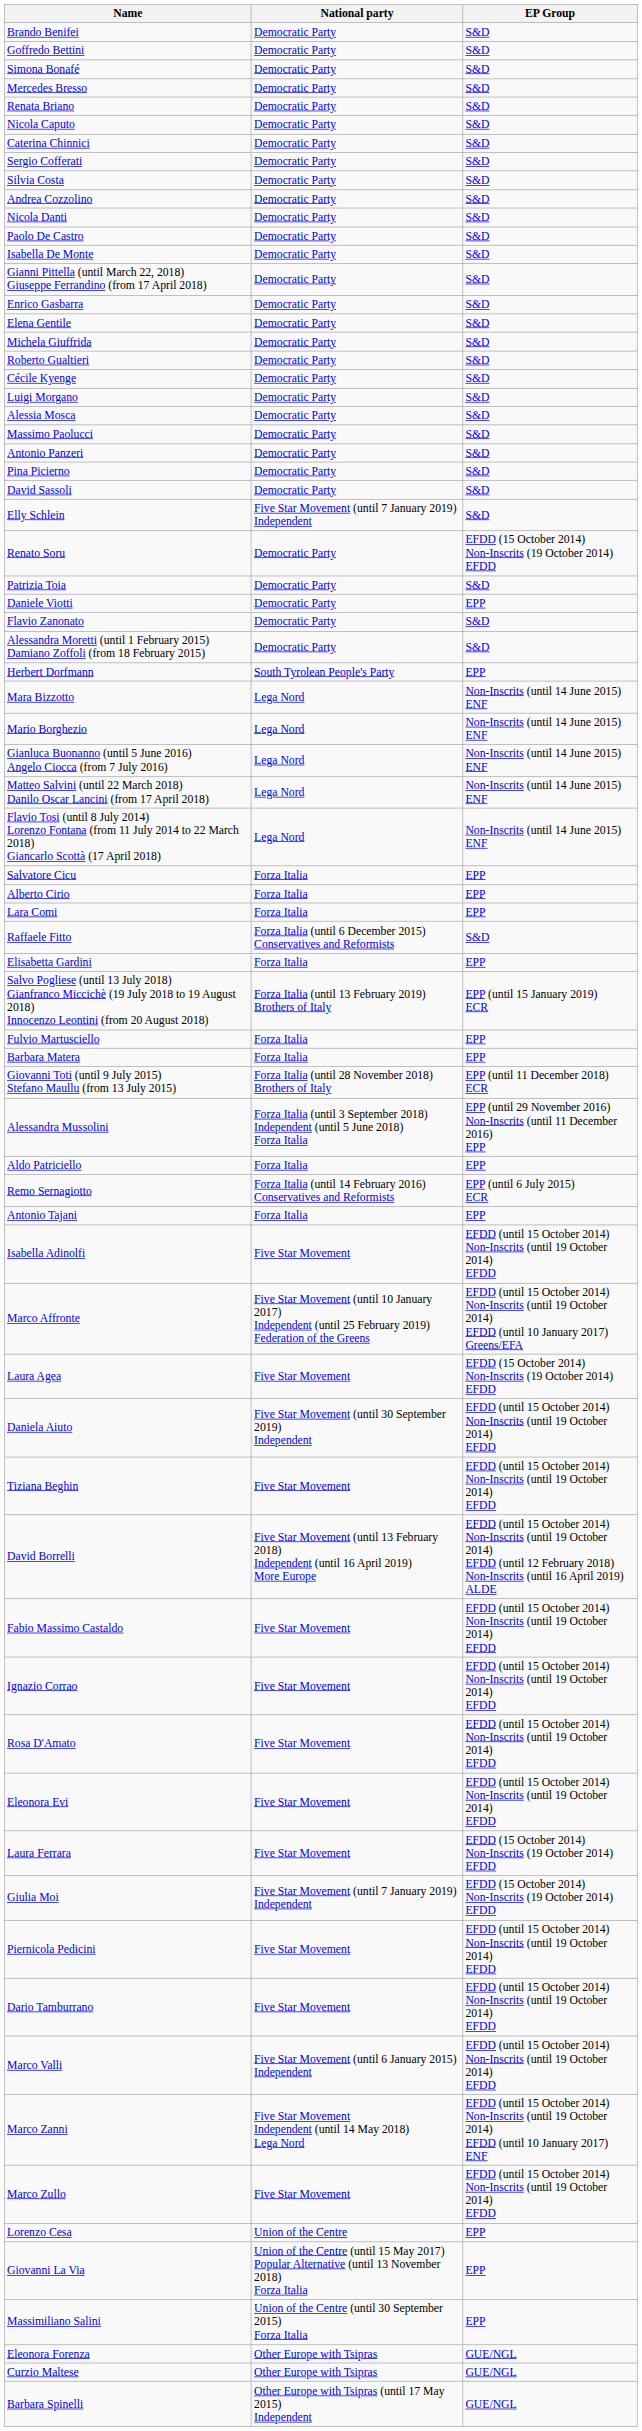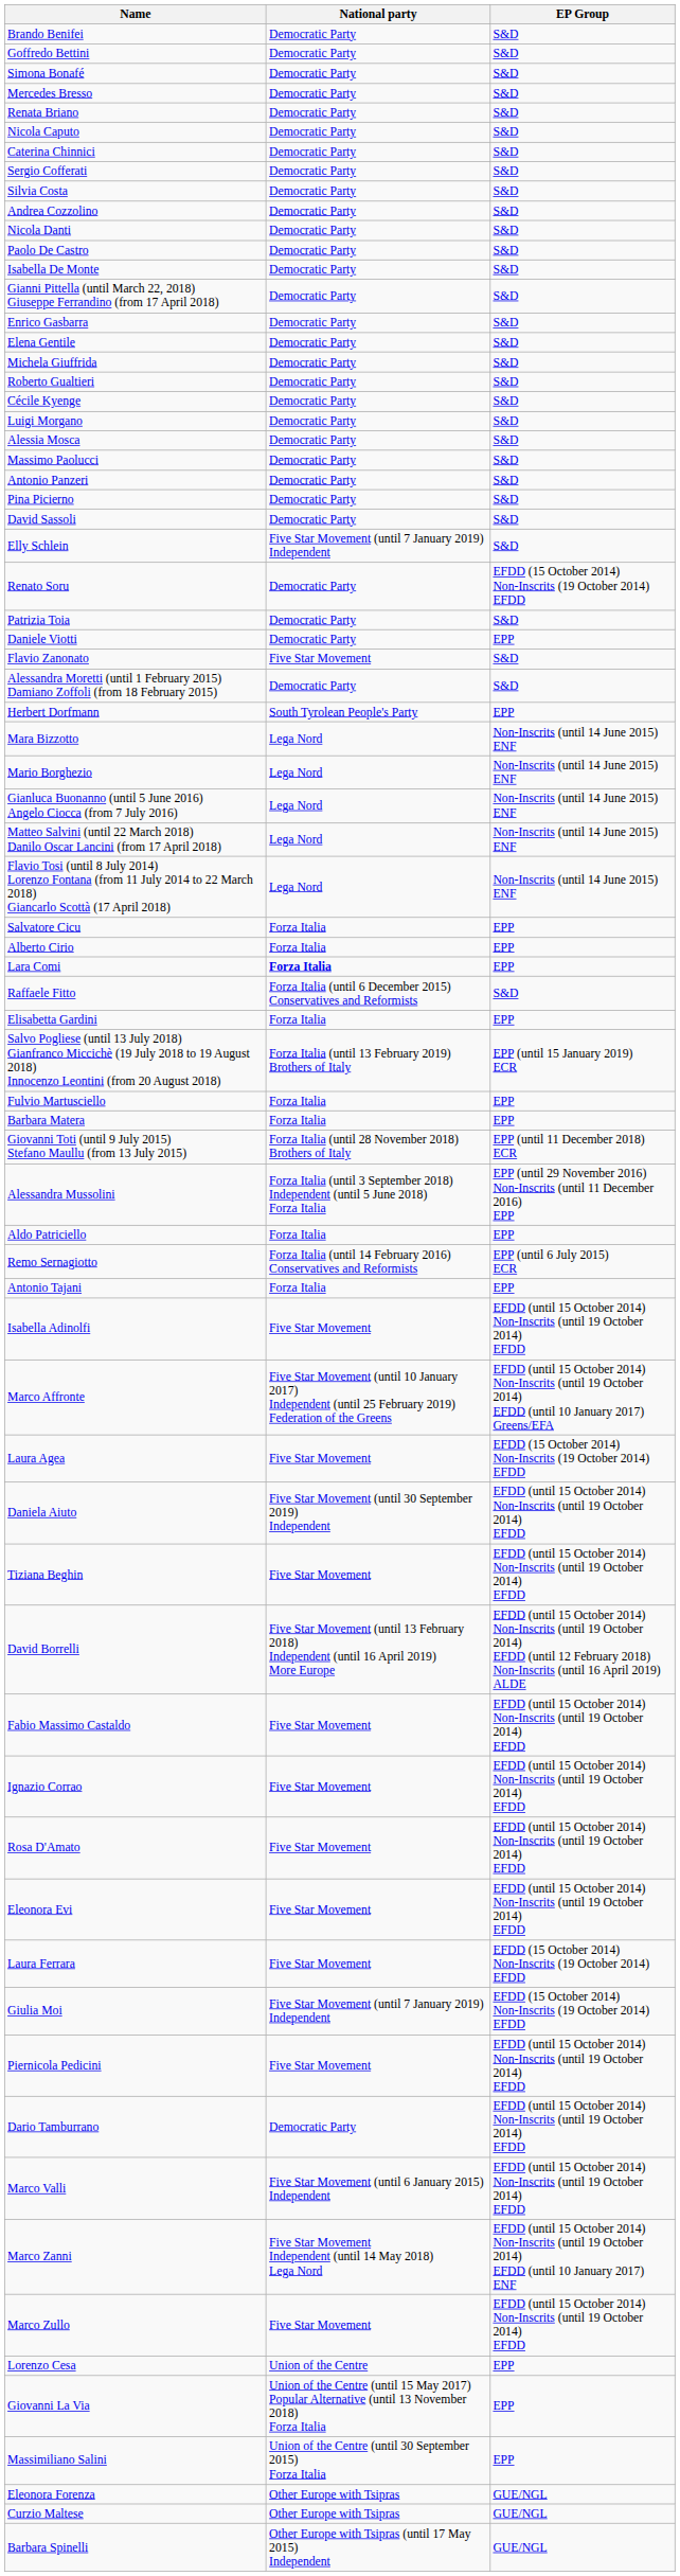 <table class="sortable wikitable">
 <tr>
 <th>Name</th>
 <th>National party</th>
 <th>EP Group</th>
 </tr>
 <tr>
 <td><a href='#'>Brando Benifei</a></td>
 <td> <a href='#'>Democratic Party</a></td>
 <td> <a href='#'>S&D</a></td>
 </tr>
 <tr>
 <td><a href='#'>Goffredo Bettini</a></td>
 <td> <a href='#'>Democratic Party</a></td>
 <td> <a href='#'>S&D</a></td>
 </tr>
 <tr>
 <td><a href='#'>Simona Bonafé</a></td>
 <td> <a href='#'>Democratic Party</a></td>
 <td> <a href='#'>S&D</a></td>
 </tr>
 <tr>
 <td><a href='#'>Mercedes Bresso</a></td>
 <td> <a href='#'>Democratic Party</a></td>
 <td> <a href='#'>S&D</a></td>
 </tr>
 <tr>
 <td><a href='#'>Renata Briano</a></td>
 <td> <a href='#'>Democratic Party</a></td>
 <td> <a href='#'>S&D</a></td>
 </tr>
 <tr>
 <td><a href='#'>Nicola Caputo</a></td>
 <td> <a href='#'>Democratic Party</a></td>
 <td> <a href='#'>S&D</a></td>
 </tr>
 <tr>
 <td><a href='#'>Caterina Chinnici</a></td>
 <td> <a href='#'>Democratic Party</a></td>
 <td> <a href='#'>S&D</a></td>
 </tr>
 <tr>
 <td><a href='#'>Sergio Cofferati</a></td>
 <td> <a href='#'>Democratic Party</a></td>
 <td> <a href='#'>S&D</a></td>
 </tr>
 <tr>
 <td><a href='#'>Silvia Costa</a></td>
 <td> <a href='#'>Democratic Party</a></td>
 <td> <a href='#'>S&D</a></td>
 </tr>
 <tr>
 <td><a href='#'>Andrea Cozzolino</a></td>
 <td> <a href='#'>Democratic Party</a></td>
 <td> <a href='#'>S&D</a></td>
 </tr>
 <tr>
 <td><a href='#'>Nicola Danti</a></td>
 <td> <a href='#'>Democratic Party</a></td>
 <td> <a href='#'>S&D</a></td>
 </tr>
 <tr>
 <td><a href='#'>Paolo De Castro</a></td>
 <td> <a href='#'>Democratic Party</a></td>
 <td> <a href='#'>S&D</a></td>
 </tr>
 <tr>
 <td><a href='#'>Isabella De Monte</a></td>
 <td> <a href='#'>Democratic Party</a></td>
 <td> <a href='#'>S&D</a></td>
 </tr>
 <tr>
 <td><a href='#'>Gianni Pittella</a> (until March 22, 2018)<br><a href='#'>Giuseppe Ferrandino</a> (from 17 April 2018)</td>
 <td> <a href='#'>Democratic Party</a></td>
 <td> <a href='#'>S&D</a></td>
 </tr>
 <tr>
 <td><a href='#'>Enrico Gasbarra</a></td>
 <td> <a href='#'>Democratic Party</a></td>
 <td> <a href='#'>S&D</a></td>
 </tr>
 <tr>
 <td><a href='#'>Elena Gentile</a></td>
 <td> <a href='#'>Democratic Party</a></td>
 <td> <a href='#'>S&D</a></td>
 </tr>
 <tr>
 <td><a href='#'>Michela Giuffrida</a></td>
 <td> <a href='#'>Democratic Party</a></td>
 <td> <a href='#'>S&D</a></td>
 </tr>
 <tr>
 <td><a href='#'>Roberto Gualtieri</a></td>
 <td> <a href='#'>Democratic Party</a></td>
 <td> <a href='#'>S&D</a></td>
 </tr>
 <tr>
 <td><a href='#'>Cécile Kyenge</a></td>
 <td> <a href='#'>Democratic Party</a></td>
 <td> <a href='#'>S&D</a></td>
 </tr>
 <tr>
 <td><a href='#'>Luigi Morgano</a></td>
 <td> <a href='#'>Democratic Party</a></td>
 <td> <a href='#'>S&D</a></td>
 </tr>
 <tr>
 <td><a href='#'>Alessia Mosca</a></td>
 <td> <a href='#'>Democratic Party</a></td>
 <td> <a href='#'>S&D</a></td>
 </tr>
 <tr>
 <td><a href='#'>Massimo Paolucci</a></td>
 <td> <a href='#'>Democratic Party</a></td>
 <td> <a href='#'>S&D</a></td>
 </tr>
 <tr>
 <td><a href='#'>Antonio Panzeri</a></td>
 <td> <a href='#'>Democratic Party</a></td>
 <td> <a href='#'>S&D</a></td>
 </tr>
 <tr>
 <td><a href='#'>Pina Picierno</a></td>
 <td> <a href='#'>Democratic Party</a></td>
 <td> <a href='#'>S&D</a></td>
 </tr>
 <tr>
 <td><a href='#'>David Sassoli</a></td>
 <td> <a href='#'>Democratic Party</a></td>
 <td> <a href='#'>S&D</a></td>
 </tr>
 <tr>
 <td><a href='#'>Elly Schlein</a></td>
 <td> <a href='#'>Five Star Movement</a> (until 7 January 2019)<br> <a href='#'>Independent</a></td>
 <td> <a href='#'>S&D</a></td>
 </tr>
 <tr>
 <td><a href='#'>Renato Soru</a></td>
 <td> <a href='#'>Democratic Party</a></td>
 <td> <a href='#'>EFDD</a> (15 October 2014)<br> <a href='#'>Non-Inscrits</a> (19 October 2014)<br> <a href='#'>EFDD</a></td>
 </tr>
 <tr>
 <td><a href='#'>Patrizia Toia</a></td>
 <td> <a href='#'>Democratic Party</a></td>
 <td> <a href='#'>S&D</a></td>
 </tr>
 <tr>
 <td><a href='#'>Daniele Viotti</a></td>
 <td> <a href='#'>Democratic Party</a></td>
 <td> <a href='#'>EPP</a></td>
 </tr>
 <tr>
 <td><a href='#'>Flavio Zanonato</a></td>
-<td> <a href='#'>Democratic Party</a></td>
+<td> <a href='#'>Five Star Movement</a></td>
 <td> <a href='#'>S&D</a></td>
 </tr>
 <tr>
 <td><a href='#'>Alessandra Moretti</a> (until 1 February 2015)<br><a href='#'>Damiano Zoffoli</a> (from 18 February 2015)</td>
 <td> <a href='#'>Democratic Party</a></td>
 <td> <a href='#'>S&D</a></td>
 </tr>
 <tr>
 <td><a href='#'>Herbert Dorfmann</a></td>
 <td> <a href='#'>South Tyrolean People's Party</a></td>
 <td> <a href='#'>EPP</a></td>
 </tr>
 <tr>
 <td><a href='#'>Mara Bizzotto</a></td>
 <td> <a href='#'>Lega Nord</a></td>
 <td> <a href='#'>Non-Inscrits</a> (until 14 June 2015)<br> <a href='#'>ENF</a></td>
 </tr>
 <tr>
 <td><a href='#'>Mario Borghezio</a></td>
 <td> <a href='#'>Lega Nord</a></td>
 <td> <a href='#'>Non-Inscrits</a> (until 14 June 2015)<br> <a href='#'>ENF</a></td>
 </tr>
 <tr>
 <td><a href='#'>Gianluca Buonanno</a> (until 5 June 2016)<br><a href='#'>Angelo Ciocca</a> (from 7 July 2016)</td>
 <td> <a href='#'>Lega Nord</a></td>
 <td> <a href='#'>Non-Inscrits</a> (until 14 June 2015)<br> <a href='#'>ENF</a></td>
 </tr>
 <tr>
 <td><a href='#'>Matteo Salvini</a> (until 22 March 2018)<br><a href='#'>Danilo Oscar Lancini</a> (from 17 April 2018)</td>
 <td> <a href='#'>Lega Nord</a></td>
 <td> <a href='#'>Non-Inscrits</a> (until 14 June 2015)<br> <a href='#'>ENF</a></td>
 </tr>
 <tr>
 <td><a href='#'>Flavio Tosi</a> (until 8 July 2014)<br><a href='#'>Lorenzo Fontana</a> (from 11 July 2014 to 22 March 2018)<br><a href='#'>Giancarlo Scottà</a> (17 April 2018)</td>
 <td> <a href='#'>Lega Nord</a></td>
 <td> <a href='#'>Non-Inscrits</a> (until 14 June 2015)<br> <a href='#'>ENF</a></td>
 </tr>
 <tr>
 <td><a href='#'>Salvatore Cicu</a></td>
 <td> <a href='#'>Forza Italia</a></td>
 <td> <a href='#'>EPP</a></td>
 </tr>
 <tr>
 <td><a href='#'>Alberto Cirio</a></td>
 <td> <a href='#'>Forza Italia</a></td>
 <td> <a href='#'>EPP</a></td>
 </tr>
 <tr>
 <td><a href='#'>Lara Comi</a></td>
-<td> <a href='#'>Forza Italia</a></td>
+<td><strong> <a href='#'>Forza Italia</a></strong></td>
 <td> <a href='#'>EPP</a></td>
 </tr>
 <tr>
 <td><a href='#'>Raffaele Fitto</a></td>
 <td> <a href='#'>Forza Italia</a> (until 6 December 2015)<br> <a href='#'>Conservatives and Reformists</a></td>
 <td> <a href='#'>S&D</a></td>
 </tr>
 <tr>
 <td><a href='#'>Elisabetta Gardini</a></td>
 <td> <a href='#'>Forza Italia</a></td>
 <td> <a href='#'>EPP</a></td>
 </tr>
 <tr>
 <td><a href='#'>Salvo Pogliese</a> (until 13 July 2018)<br><a href='#'>Gianfranco Miccichè</a> (19 July 2018 to 19 August  2018)<br><a href='#'>Innocenzo Leontini</a> (from 20 August 2018)</td>
 <td> <a href='#'>Forza Italia</a> (until 13 February 2019)<br> <a href='#'>Brothers of Italy</a></td>
 <td> <a href='#'>EPP</a> (until 15 January 2019)<br> <a href='#'>ECR</a></td>
 </tr>
 <tr>
 <td><a href='#'>Fulvio Martusciello</a></td>
 <td> <a href='#'>Forza Italia</a></td>
 <td> <a href='#'>EPP</a></td>
 </tr>
 <tr>
 <td><a href='#'>Barbara Matera</a></td>
 <td> <a href='#'>Forza Italia</a></td>
 <td> <a href='#'>EPP</a></td>
 </tr>
 <tr>
 <td><a href='#'>Giovanni Toti</a> (until 9 July 2015)<br><a href='#'>Stefano Maullu</a> (from 13 July 2015)</td>
 <td> <a href='#'>Forza Italia</a> (until 28 November 2018)<br> <a href='#'>Brothers of Italy</a></td>
 <td> <a href='#'>EPP</a> (until 11 December 2018)<br> <a href='#'>ECR</a></td>
 </tr>
 <tr>
 <td><a href='#'>Alessandra Mussolini</a></td>
 <td> <a href='#'>Forza Italia</a> (until 3 September 2018)<br> <a href='#'>Independent</a> (until 5 June 2018)<br> <a href='#'>Forza Italia</a></td>
 <td> <a href='#'>EPP</a> (until 29 November 2016)<br> <a href='#'>Non-Inscrits</a> (until 11 December 2016)<br> <a href='#'>EPP</a></td>
 </tr>
 <tr>
 <td><a href='#'>Aldo Patriciello</a></td>
 <td> <a href='#'>Forza Italia</a></td>
 <td> <a href='#'>EPP</a></td>
 </tr>
 <tr>
 <td><a href='#'>Remo Sernagiotto</a></td>
 <td> <a href='#'>Forza Italia</a> (until 14 February 2016)<br> <a href='#'>Conservatives and Reformists</a></td>
 <td> <a href='#'>EPP</a> (until 6 July 2015)<br> <a href='#'>ECR</a></td>
 </tr>
 <tr>
 <td><a href='#'>Antonio Tajani</a></td>
 <td> <a href='#'>Forza Italia</a></td>
 <td> <a href='#'>EPP</a></td>
 </tr>
 <tr>
 <td><a href='#'>Isabella Adinolfi</a></td>
 <td> <a href='#'>Five Star Movement</a></td>
 <td> <a href='#'>EFDD</a> (until 15 October 2014)<br> <a href='#'>Non-Inscrits</a> (until 19 October 2014)<br> <a href='#'>EFDD</a></td>
 </tr>
 <tr>
 <td><a href='#'>Marco Affronte</a></td>
 <td> <a href='#'>Five Star Movement</a> (until 10 January 2017)<br> <a href='#'>Independent</a> (until 25 February 2019)<br> <a href='#'>Federation of the Greens</a></td>
 <td> <a href='#'>EFDD</a> (until 15 October 2014)<br> <a href='#'>Non-Inscrits</a> (until 19 October 2014)<br> <a href='#'>EFDD</a> (until 10 January 2017)<br> <a href='#'>Greens/EFA</a></td>
 </tr>
 <tr>
 <td><a href='#'>Laura Agea</a></td>
 <td> <a href='#'>Five Star Movement</a></td>
 <td> <a href='#'>EFDD</a> (15 October 2014)<br> <a href='#'>Non-Inscrits</a> (19 October 2014)<br> <a href='#'>EFDD</a></td>
 </tr>
 <tr>
 <td><a href='#'>Daniela Aiuto</a></td>
 <td> <a href='#'>Five Star Movement</a> (until 30 September 2019)<br> <a href='#'>Independent</a></td>
 <td> <a href='#'>EFDD</a> (until 15 October 2014)<br> <a href='#'>Non-Inscrits</a> (until 19 October 2014)<br> <a href='#'>EFDD</a></td>
 </tr>
 <tr>
 <td><a href='#'>Tiziana Beghin</a></td>
 <td> <a href='#'>Five Star Movement</a></td>
 <td> <a href='#'>EFDD</a> (until 15 October 2014)<br> <a href='#'>Non-Inscrits</a> (until 19 October 2014)<br> <a href='#'>EFDD</a></td>
 </tr>
 <tr>
 <td><a href='#'>David Borrelli</a></td>
 <td> <a href='#'>Five Star Movement</a> (until 13 February 2018)<br> <a href='#'>Independent</a> (until 16 April 2019)<br> <a href='#'>More Europe</a></td>
 <td> <a href='#'>EFDD</a> (until 15 October 2014)<br> <a href='#'>Non-Inscrits</a> (until 19 October 2014)<br> <a href='#'>EFDD</a> (until 12 February 2018)<br> <a href='#'>Non-Inscrits</a> (until 16 April 2019)<br> <a href='#'>ALDE</a></td>
 </tr>
 <tr>
 <td><a href='#'>Fabio Massimo Castaldo</a></td>
 <td> <a href='#'>Five Star Movement</a></td>
 <td> <a href='#'>EFDD</a> (until 15 October 2014)<br> <a href='#'>Non-Inscrits</a> (until 19 October 2014)<br> <a href='#'>EFDD</a></td>
 </tr>
 <tr>
 <td><a href='#'>Ignazio Corrao</a></td>
 <td> <a href='#'>Five Star Movement</a></td>
 <td> <a href='#'>EFDD</a> (until 15 October 2014)<br> <a href='#'>Non-Inscrits</a> (until 19 October 2014)<br> <a href='#'>EFDD</a></td>
 </tr>
 <tr>
 <td><a href='#'>Rosa D'Amato</a></td>
 <td> <a href='#'>Five Star Movement</a></td>
 <td> <a href='#'>EFDD</a> (until 15 October 2014)<br> <a href='#'>Non-Inscrits</a> (until 19 October 2014)<br> <a href='#'>EFDD</a></td>
 </tr>
 <tr>
 <td><a href='#'>Eleonora Evi</a></td>
 <td> <a href='#'>Five Star Movement</a></td>
 <td> <a href='#'>EFDD</a> (until 15 October 2014)<br> <a href='#'>Non-Inscrits</a> (until 19 October 2014)<br> <a href='#'>EFDD</a></td>
 </tr>
 <tr>
 <td><a href='#'>Laura Ferrara</a></td>
 <td> <a href='#'>Five Star Movement</a></td>
 <td> <a href='#'>EFDD</a> (15 October 2014)<br> <a href='#'>Non-Inscrits</a> (19 October 2014)<br> <a href='#'>EFDD</a></td>
 </tr>
 <tr>
 <td><a href='#'>Giulia Moi</a></td>
 <td> <a href='#'>Five Star Movement</a> (until 7 January 2019)<br> <a href='#'>Independent</a></td>
 <td> <a href='#'>EFDD</a> (15 October 2014)<br> <a href='#'>Non-Inscrits</a> (19 October 2014)<br> <a href='#'>EFDD</a></td>
 </tr>
 <tr>
 <td><a href='#'>Piernicola Pedicini</a></td>
 <td> <a href='#'>Five Star Movement</a></td>
 <td> <a href='#'>EFDD</a> (until 15 October 2014)<br> <a href='#'>Non-Inscrits</a> (until 19 October 2014)<br> <a href='#'>EFDD</a></td>
 </tr>
 <tr>
 <td><a href='#'>Dario Tamburrano</a></td>
-<td> <a href='#'>Five Star Movement</a></td>
+<td> <a href='#'>Democratic Party</a></td>
 <td> <a href='#'>EFDD</a> (until 15 October 2014)<br> <a href='#'>Non-Inscrits</a> (until 19 October 2014)<br> <a href='#'>EFDD</a></td>
 </tr>
 <tr>
 <td><a href='#'>Marco Valli</a></td>
 <td> <a href='#'>Five Star Movement</a> (until 6 January 2015)<br> <a href='#'>Independent</a></td>
 <td> <a href='#'>EFDD</a> (until 15 October 2014)<br> <a href='#'>Non-Inscrits</a> (until 19 October 2014)<br> <a href='#'>EFDD</a></td>
 </tr>
 <tr>
 <td><a href='#'>Marco Zanni</a></td>
 <td> <a href='#'>Five Star Movement</a><br> <a href='#'>Independent</a> (until 14 May 2018)<br> <a href='#'>Lega Nord</a></td>
 <td> <a href='#'>EFDD</a> (until 15 October 2014)<br> <a href='#'>Non-Inscrits</a> (until 19 October 2014)<br> <a href='#'>EFDD</a> (until 10 January 2017)<br> <a href='#'>ENF</a></td>
 </tr>
 <tr>
 <td><a href='#'>Marco Zullo</a></td>
 <td> <a href='#'>Five Star Movement</a></td>
 <td> <a href='#'>EFDD</a> (until 15 October 2014)<br> <a href='#'>Non-Inscrits</a> (until 19 October 2014)<br> <a href='#'>EFDD</a></td>
 </tr>
 <tr>
 <td><a href='#'>Lorenzo Cesa</a></td>
 <td> <a href='#'>Union of the Centre</a></td>
 <td> <a href='#'>EPP</a></td>
 </tr>
 <tr>
 <td><a href='#'>Giovanni La Via</a></td>
 <td> <a href='#'>Union of the Centre</a> (until 15 May 2017)<br> <a href='#'>Popular Alternative</a> (until 13 November 2018)<br> <a href='#'>Forza Italia</a></td>
 <td> <a href='#'>EPP</a></td>
 </tr>
 <tr>
 <td><a href='#'>Massimiliano Salini</a></td>
 <td> <a href='#'>Union of the Centre</a> (until 30 September 2015)<br> <a href='#'>Forza Italia</a></td>
 <td> <a href='#'>EPP</a></td>
 </tr>
 <tr>
 <td><a href='#'>Eleonora Forenza</a></td>
 <td> <a href='#'>Other Europe with Tsipras</a></td>
 <td> <a href='#'>GUE/NGL</a></td>
 </tr>
 <tr>
 <td><a href='#'>Curzio Maltese</a></td>
 <td> <a href='#'>Other Europe with Tsipras</a></td>
 <td> <a href='#'>GUE/NGL</a></td>
 </tr>
 <tr>
 <td><a href='#'>Barbara Spinelli</a></td>
 <td> <a href='#'>Other Europe with Tsipras</a> (until 17 May 2015)<br> <a href='#'>Independent</a></td>
 <td> <a href='#'>GUE/NGL</a></td>
 </tr>
 </table>
